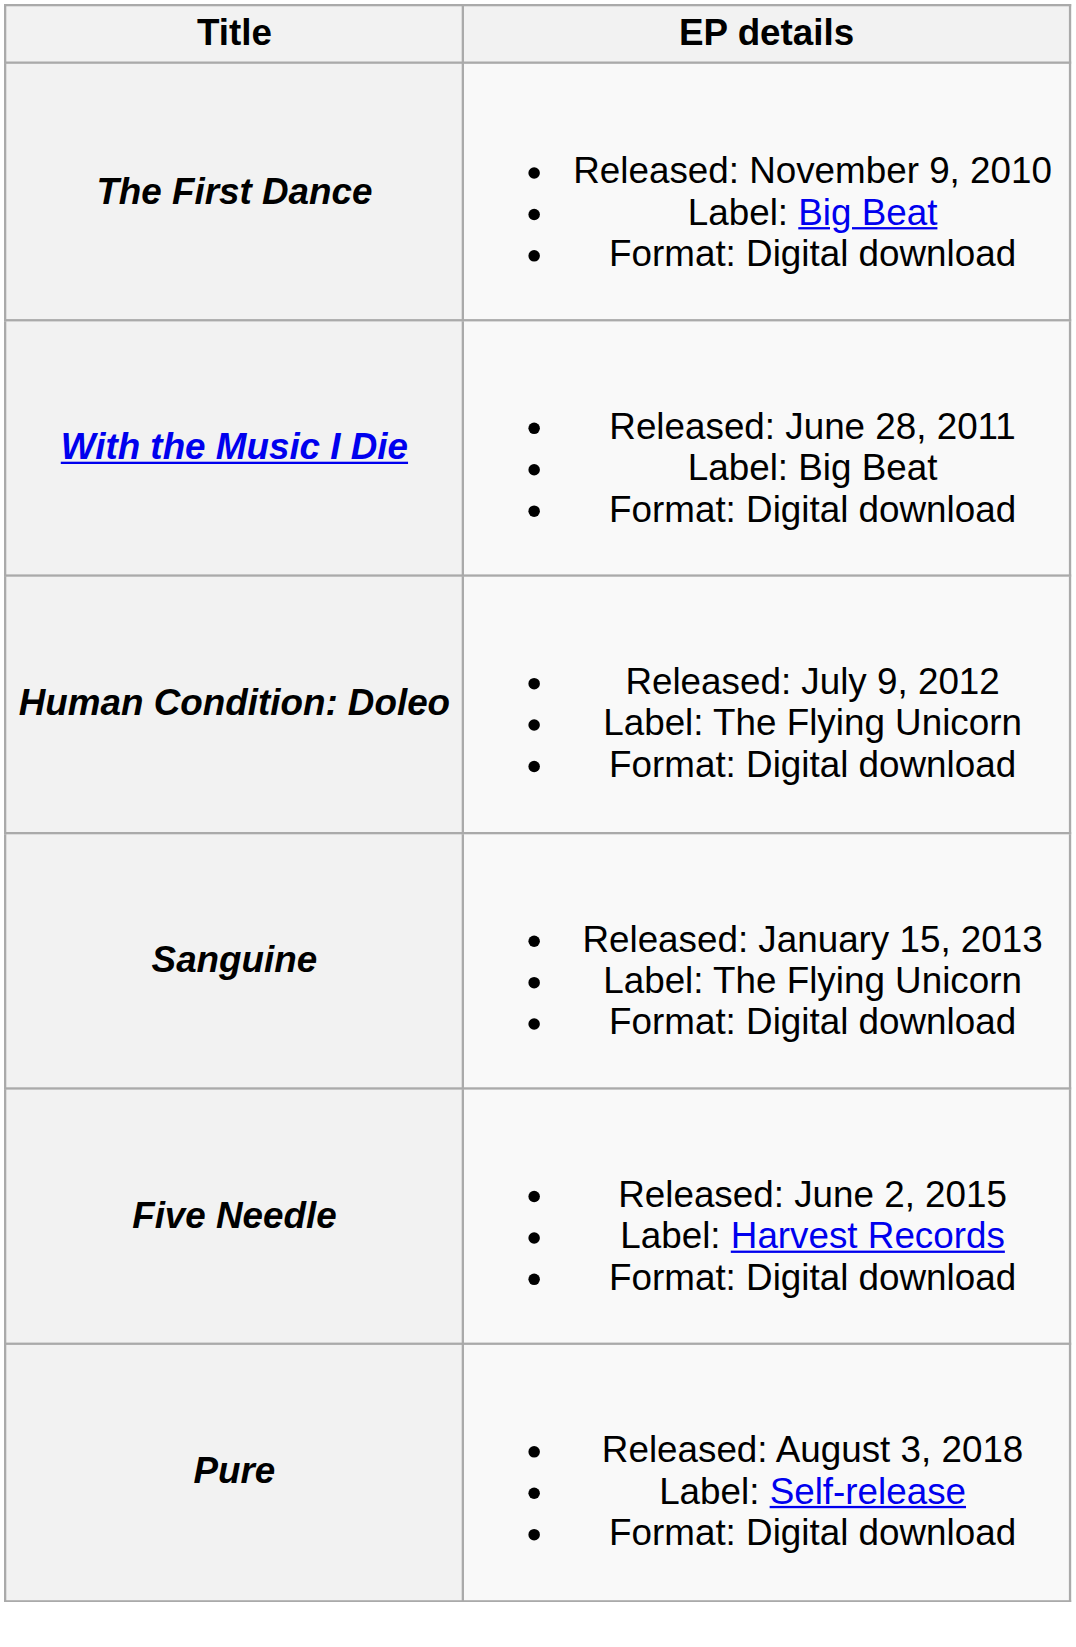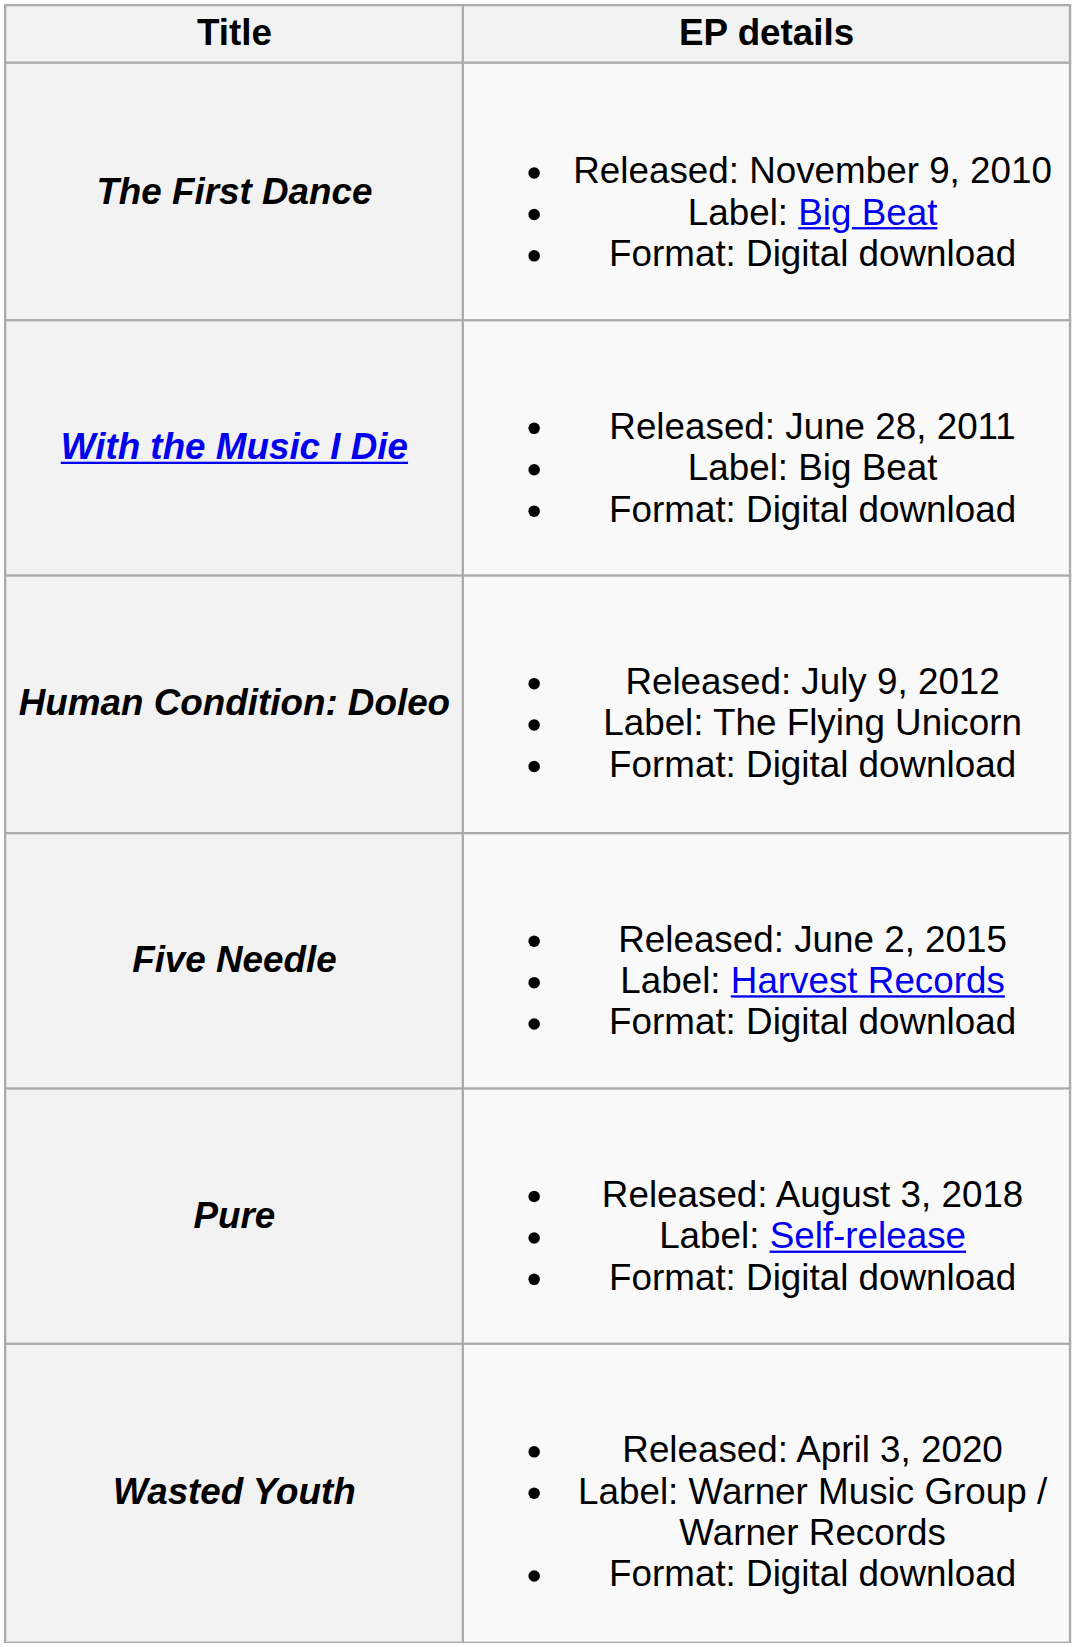 <table class="wikitable plainrowheaders" style="text-align:center;">
 <tr>
 <th scope="col" style="width:12em;">Title</th>
 <th scope="col" style="width:16em;">EP details</th>
 </tr>
 <tr>
 <th scope="row"><em>The First Dance</em></th>
 <td><br><ul><li>Released: November 9, 2010</li><li>Label: <a href='#'>Big Beat</a></li><li>Format: Digital download</li></ul></td>
 </tr>
 <tr>
 <th scope="row"><em><a href='#'>With the Music I Die</a></em></th>
 <td><br><ul><li>Released: June 28, 2011</li><li>Label: Big Beat</li><li>Format: Digital download</li></ul></td>
 </tr>
 <tr>
 <th scope="row"><em>Human Condition: Doleo</em></th>
 <td><br><ul><li>Released: July 9, 2012</li><li>Label: The Flying Unicorn</li><li>Format: Digital download</li></ul></td>
 </tr>
 <tr>
-<th scope="row"><em>Sanguine</em></th>
-<td><br><ul><li>Released: January 15, 2013</li><li>Label: The Flying Unicorn</li><li>Format: Digital download</li></ul></td>
-</tr>
-<tr>
 <th scope="row"><em>Five Needle</em></th>
 <td><br><ul><li>Released: June 2, 2015</li><li>Label: <a href='#'>Harvest Records</a></li><li>Format: Digital download</li></ul></td>
 </tr>
 <tr>
 <th scope="row"><em>Pure</em></th>
 <td><br><ul><li>Released: August 3, 2018</li><li>Label: <a href='#'>Self-release</a></li><li>Format: Digital download</li></ul></td>
 </tr>
+<tr>
+<th scope="row"><em>Wasted Youth</em></th>
+<td><br><ul><li>Released: April 3, 2020</li><li>Label: Warner Music Group / Warner Records</li><li>Format: Digital download</li></ul></td>
+</tr>
 </table>
